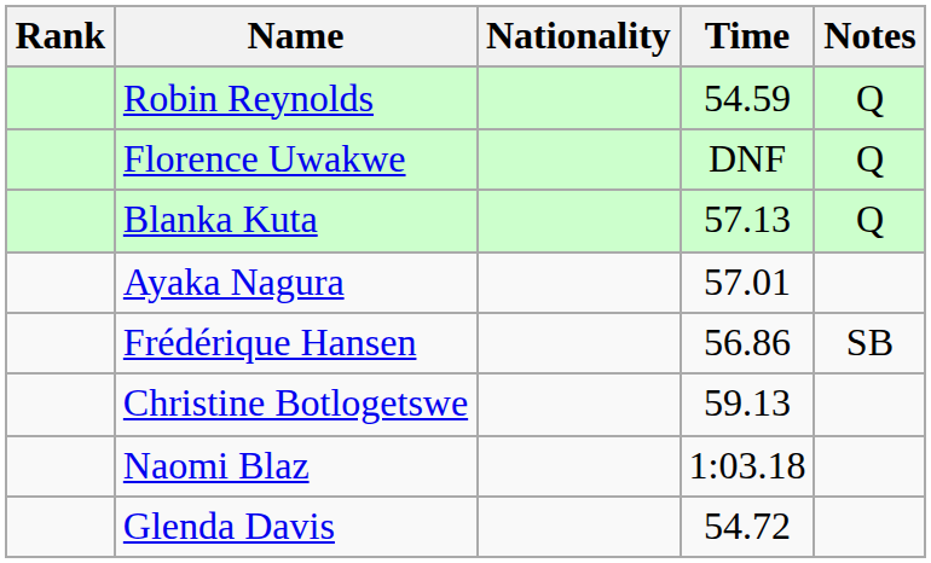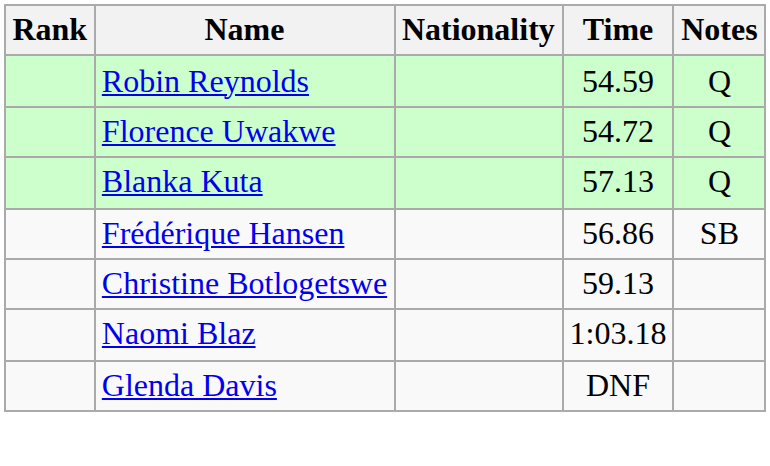 <table class="wikitable sortable" style="text-align:center">
 <tr>
 <th>Rank</th>
 <th>Name</th>
 <th>Nationality</th>
 <th>Time</th>
 <th>Notes</th>
 </tr>
 <tr bgcolor=ccffcc>
 <td></td>
 <td align=left><a href='#'>Robin Reynolds</a></td>
 <td align=left></td>
 <td>54.59</td>
 <td>Q</td>
 </tr>
 <tr bgcolor=ccffcc>
 <td></td>
 <td align=left><a href='#'>Florence Uwakwe</a></td>
 <td align=left></td>
-<td>DNF</td>
+<td>54.72</td>
 <td>Q</td>
 </tr>
 <tr bgcolor=ccffcc>
 <td></td>
 <td align=left><a href='#'>Blanka Kuta</a></td>
 <td align=left></td>
 <td>57.13</td>
 <td>Q</td>
-</tr>
-<tr>
-<td></td>
-<td align=left><a href='#'>Ayaka Nagura</a></td>
-<td align=left></td>
-<td>57.01</td>
-<td></td>
 </tr>
 <tr>
 <td></td>
 <td align=left><a href='#'>Frédérique Hansen</a></td>
 <td align=left></td>
 <td>56.86</td>
 <td>SB</td>
 </tr>
 <tr>
 <td></td>
 <td align=left><a href='#'>Christine Botlogetswe</a></td>
 <td align=left></td>
 <td>59.13</td>
 <td></td>
 </tr>
 <tr>
 <td></td>
 <td align=left><a href='#'>Naomi Blaz</a></td>
 <td align=left></td>
 <td>1:03.18</td>
 <td></td>
 </tr>
 <tr>
 <td></td>
 <td align=left><a href='#'>Glenda Davis</a></td>
 <td align=left></td>
-<td>54.72</td>
+<td>DNF</td>
 <td></td>
 </tr>
 </table>
